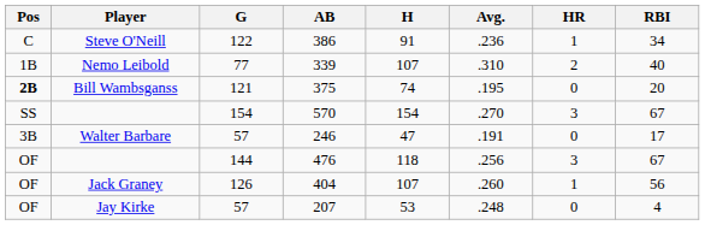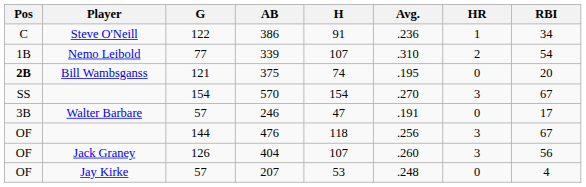 <table class="wikitable sortable">
 <tr>
 <th bgcolor="#DDDDFF" width="5%">Pos</th>
 <th bgcolor="#DDDDFF" width="16%">Player</th>
 <th bgcolor="#DDDDFF" width="9%">G</th>
 <th bgcolor="#DDDDFF" width="9%">AB</th>
 <th bgcolor="#DDDDFF" width="9%">H</th>
 <th bgcolor="#DDDDFF" width="9%">Avg.</th>
 <th bgcolor="#DDDDFF" width="9%">HR</th>
 <th bgcolor="#DDDDFF" width="9%">RBI</th>
 </tr>
 <tr align="center">
 <td>C</td>
 <td><a href='#'>Steve O'Neill</a></td>
 <td>122</td>
 <td>386</td>
 <td>91</td>
 <td>.236</td>
 <td>1</td>
 <td>34</td>
 </tr>
 <tr align=center>
 <td>1B</td>
 <td><a href='#'>Nemo Leibold</a></td>
 <td>77</td>
 <td>339</td>
 <td>107</td>
 <td>.310</td>
 <td>2</td>
-<td>40</td>
+<td>54</td>
 </tr>
 <tr align=center>
 <td><strong>2B</strong></td>
 <td><a href='#'>Bill Wambsganss</a></td>
 <td>121</td>
 <td>375</td>
 <td>74</td>
 <td>.195</td>
 <td>0</td>
 <td>20</td>
 </tr>
 <tr align=center>
 <td>SS</td>
 <td></td>
 <td>154</td>
 <td>570</td>
 <td>154</td>
 <td>.270</td>
 <td>3</td>
 <td>67</td>
 </tr>
 <tr align="center">
 <td>3B</td>
 <td><a href='#'>Walter Barbare</a></td>
 <td>57</td>
 <td>246</td>
 <td>47</td>
 <td>.191</td>
 <td>0</td>
 <td>17</td>
 </tr>
 <tr align=center>
 <td>OF</td>
 <td></td>
 <td>144</td>
 <td>476</td>
 <td>118</td>
 <td>.256</td>
 <td>3</td>
 <td>67</td>
 </tr>
 <tr align="center">
 <td>OF</td>
 <td><a href='#'>Jack Graney</a></td>
 <td>126</td>
 <td>404</td>
 <td>107</td>
 <td>.260</td>
-<td>1</td>
+<td>3</td>
 <td>56</td>
 </tr>
 <tr align=center>
 <td>OF</td>
 <td><a href='#'>Jay Kirke</a></td>
 <td>57</td>
 <td>207</td>
 <td>53</td>
 <td>.248</td>
 <td>0</td>
 <td>4</td>
 </tr>
 </table>
